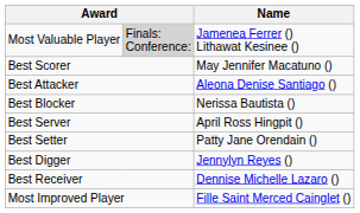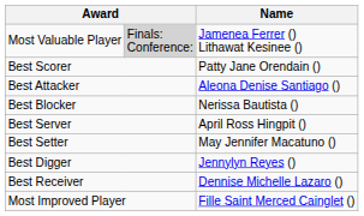 <table class="wikitable">
 <tr>
 <th colspan="2">Award</th>
 <th>Name</th>
 </tr>
 <tr>
 <td>Most Valuable Player</td>
 <td style="background: lightgrey;">Finals:<br>Conference:</td>
 <td> <a href='#'>Jamenea Ferrer</a> ()<br> Lithawat Kesinee ()</td>
 </tr>
 <tr>
 <td colspan="2">Best Scorer</td>
-<td> May Jennifer Macatuno ()</td>
+<td> Patty Jane Orendain ()</td>
 </tr>
 <tr>
 <td colspan="2">Best Attacker</td>
 <td> <a href='#'>Aleona Denise Santiago</a> ()</td>
 </tr>
 <tr>
 <td colspan="2">Best Blocker</td>
 <td> Nerissa Bautista ()</td>
 </tr>
 <tr>
 <td colspan="2">Best Server</td>
 <td> April Ross Hingpit ()</td>
 </tr>
 <tr>
 <td colspan="2">Best Setter</td>
-<td> Patty Jane Orendain ()</td>
+<td> May Jennifer Macatuno ()</td>
 </tr>
 <tr>
 <td colspan="2">Best Digger</td>
 <td> <a href='#'>Jennylyn Reyes</a> ()</td>
 </tr>
 <tr>
 <td colspan="2">Best Receiver</td>
 <td> <a href='#'>Dennise Michelle Lazaro</a> ()</td>
 </tr>
 <tr>
 <td colspan="2">Most Improved Player</td>
 <td> <a href='#'>Fille Saint Merced Cainglet</a> ()</td>
 </tr>
 </table>
